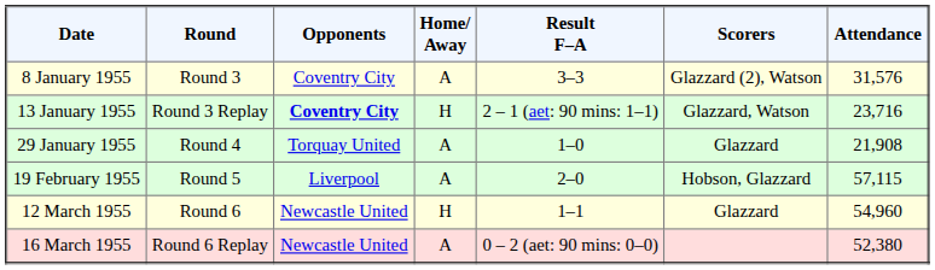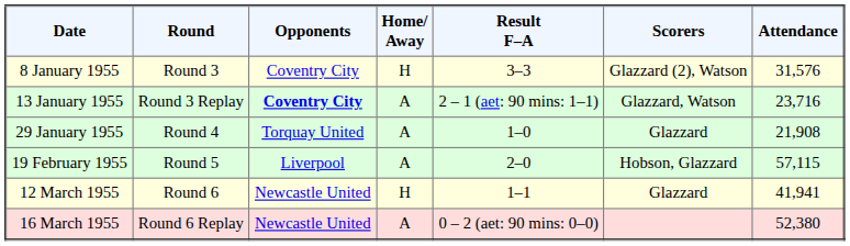 <table border="2" cellpadding="4" style="border-collapse:collapse; text-align:center; font-size:smaller;">
 <tr style="background:#f0f6ff;">
 <th><strong>Date</strong></th>
 <th><strong>Round</strong></th>
 <th><strong>Opponents</strong></th>
 <th><strong>Home/<br>Away</strong></th>
 <th><strong>Result<br>F–A</strong></th>
 <th><strong>Scorers</strong></th>
 <th><strong>Attendance</strong></th>
 </tr>
 <tr bgcolor="#ffffdd">
 <td>8 January 1955</td>
 <td>Round 3</td>
 <td><a href='#'>Coventry City</a></td>
-<td>A</td>
+<td>H</td>
 <td>3–3</td>
 <td>Glazzard (2), Watson</td>
 <td>31,576</td>
 </tr>
 <tr bgcolor="#ddffdd">
 <td>13 January 1955</td>
 <td>Round 3 Replay</td>
 <td><strong><a href='#'>Coventry City</a></strong></td>
-<td>H</td>
+<td>A</td>
 <td>2 – 1 (<a href='#'>aet</a>: 90 mins: 1–1)</td>
 <td>Glazzard, Watson</td>
 <td>23,716</td>
 </tr>
 <tr bgcolor="#ddffdd">
 <td>29 January 1955</td>
 <td>Round 4</td>
 <td><a href='#'>Torquay United</a></td>
 <td>A</td>
 <td>1–0</td>
 <td>Glazzard</td>
 <td>21,908</td>
 </tr>
 <tr bgcolor="#ddffdd">
 <td>19 February 1955</td>
 <td>Round 5</td>
 <td><a href='#'>Liverpool</a></td>
 <td>A</td>
 <td>2–0</td>
 <td>Hobson, Glazzard</td>
 <td>57,115</td>
 </tr>
 <tr bgcolor="#ffffdd">
 <td>12 March 1955</td>
 <td>Round 6</td>
 <td><a href='#'>Newcastle United</a></td>
 <td>H</td>
 <td>1–1</td>
 <td>Glazzard</td>
-<td>54,960</td>
+<td>41,941</td>
 </tr>
 <tr bgcolor="#ffdddd">
 <td>16 March 1955</td>
 <td>Round 6 Replay</td>
 <td><a href='#'>Newcastle United</a></td>
 <td>A</td>
 <td>0 – 2 (aet: 90 mins: 0–0)</td>
 <td></td>
 <td>52,380</td>
 </tr>
 </table>
